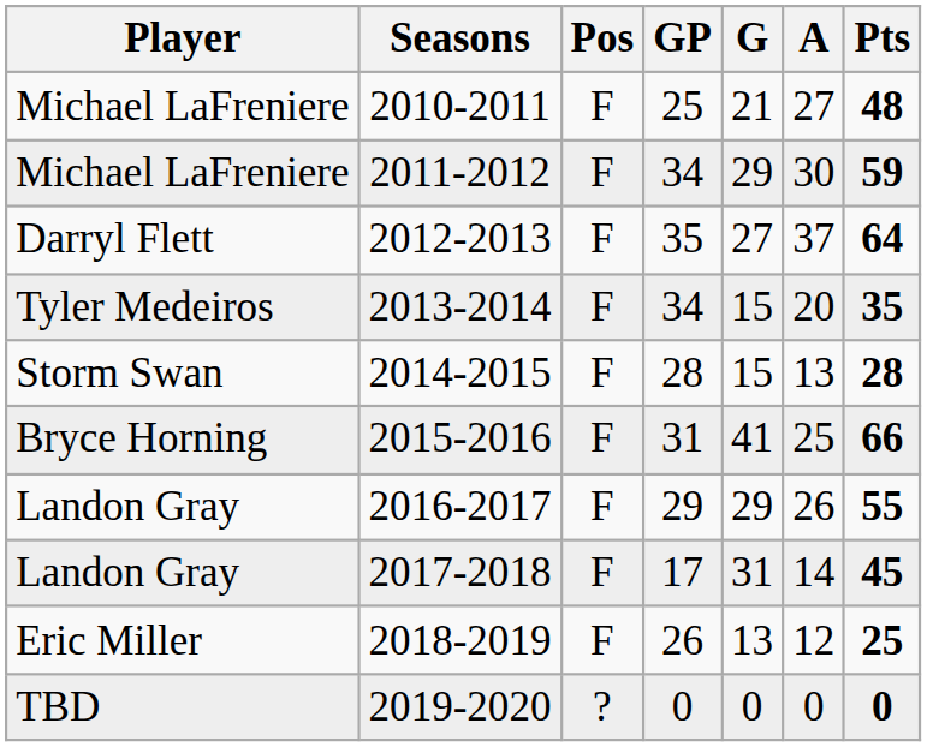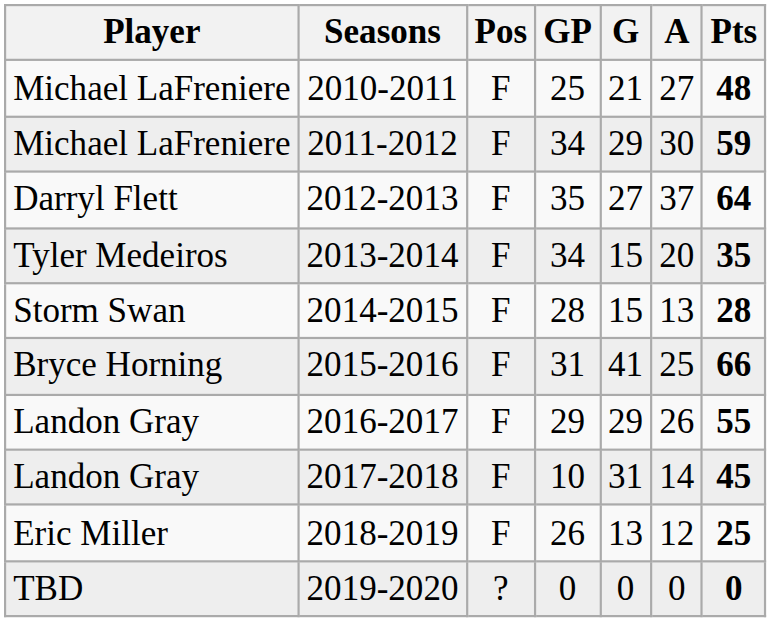 <table class="wikitable" style="text-align:center">
 <tr>
 <th>Player</th>
 <th>Seasons</th>
 <th>Pos</th>
 <th>GP</th>
 <th>G</th>
 <th>A</th>
 <th>Pts</th>
 </tr>
 <tr>
 <td style="text-align:left;">Michael LaFreniere</td>
 <td>2010-2011</td>
 <td>F</td>
 <td>25</td>
 <td>21</td>
 <td>27</td>
 <td><strong>48</strong></td>
 </tr>
 <tr style="background:#eee;">
 <td style="text-align:left;">Michael LaFreniere</td>
 <td>2011-2012</td>
 <td>F</td>
 <td>34</td>
 <td>29</td>
 <td>30</td>
 <td><strong>59</strong></td>
 </tr>
 <tr>
 <td style="text-align:left;">Darryl Flett</td>
 <td>2012-2013</td>
 <td>F</td>
 <td>35</td>
 <td>27</td>
 <td>37</td>
 <td><strong>64</strong></td>
 </tr>
 <tr style="background:#eee;">
 <td style="text-align:left;">Tyler Medeiros</td>
 <td>2013-2014</td>
 <td>F</td>
 <td>34</td>
 <td>15</td>
 <td>20</td>
 <td><strong>35</strong></td>
 </tr>
 <tr>
 <td style="text-align:left;">Storm Swan</td>
 <td>2014-2015</td>
 <td>F</td>
 <td>28</td>
 <td>15</td>
 <td>13</td>
 <td><strong>28</strong></td>
 </tr>
 <tr style="background:#eee;">
 <td style="text-align:left;">Bryce Horning</td>
 <td>2015-2016</td>
 <td>F</td>
 <td>31</td>
 <td>41</td>
 <td>25</td>
 <td><strong>66</strong></td>
 </tr>
 <tr>
 <td style="text-align:left;">Landon Gray</td>
 <td>2016-2017</td>
 <td>F</td>
 <td>29</td>
 <td>29</td>
 <td>26</td>
 <td><strong>55</strong></td>
 </tr>
 <tr style="background:#eee;">
 <td style="text-align:left;">Landon Gray</td>
 <td>2017-2018</td>
 <td>F</td>
-<td>17</td>
+<td>10</td>
 <td>31</td>
 <td>14</td>
 <td><strong>45</strong></td>
 </tr>
 <tr>
 <td style="text-align:left;">Eric Miller</td>
 <td>2018-2019</td>
 <td>F</td>
 <td>26</td>
 <td>13</td>
 <td>12</td>
 <td><strong>25</strong></td>
 </tr>
 <tr style="background:#eee;">
 <td style="text-align:left;">TBD</td>
 <td>2019-2020</td>
 <td>?</td>
 <td>0</td>
 <td>0</td>
 <td>0</td>
 <td><strong>0</strong></td>
 </tr>
 </table>
